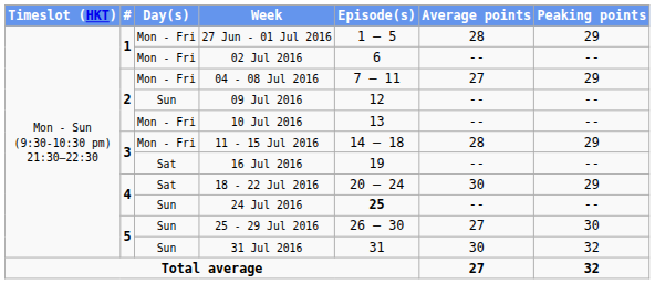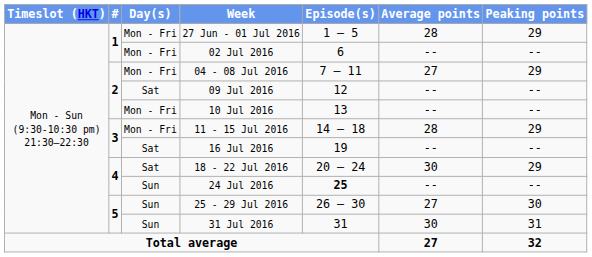 <table class="wikitable" style="text-align:center;">
 <tr style="background:cornflowerblue; color:white" align="center">
 </tr>
 <tr>
 <th style="background:cornflowerblue; color:white" align="center">Timeslot (<a href='#'>HKT</a>)</th>
 <th style="background:cornflowerblue; color:white" align="center">#</th>
 <th style="background:cornflowerblue; color:white" align="center">Day(s)</th>
 <th style="background:cornflowerblue; color:white" align="center">Week</th>
 <th style="background:cornflowerblue; color:white" align="center">Episode(s)</th>
 <th style="background:cornflowerblue; color:white" align="center">Average points</th>
 <th style="background:cornflowerblue; color:white" align="center">Peaking points</th>
 </tr>
 <tr>
 <td rowspan="11"><small>Mon - Sun<br>(9:30-10:30 pm)<br>21:30–22:30</small></td>
 <td rowspan="2"><strong>1</strong></td>
 <td><small>Mon - Fri</small></td>
 <td><small>27 Jun - 01 Jul 2016</small></td>
 <td>1 — 5</td>
 <td>28</td>
 <td>29</td>
 </tr>
 <tr>
 <td><small>Mon - Fri</small></td>
 <td><small>02 Jul 2016</small></td>
 <td>6</td>
 <td>--</td>
 <td>--</td>
 </tr>
 <tr>
 <td rowspan="3"><strong>2</strong></td>
 <td><small>Mon - Fri</small></td>
 <td><small>04 - 08 Jul 2016</small></td>
 <td>7 — 11</td>
 <td>27</td>
 <td>29</td>
 </tr>
 <tr>
-<td><small>Sun</small></td>
+<td><small>Sat</small></td>
 <td><small>09 Jul 2016</small></td>
 <td>12</td>
 <td>--</td>
 <td>--</td>
 </tr>
 <tr>
 <td><small>Mon - Fri</small></td>
 <td><small>10 Jul 2016</small></td>
 <td>13</td>
 <td>--</td>
 <td>--</td>
 </tr>
 <tr>
 <td rowspan="2"><strong>3</strong></td>
 <td><small>Mon - Fri</small></td>
 <td><small>11 - 15 Jul 2016</small></td>
 <td>14 — 18</td>
 <td>28</td>
 <td>29</td>
 </tr>
 <tr>
 <td><small>Sat</small></td>
 <td><small>16 Jul 2016</small></td>
 <td>19</td>
 <td>--</td>
 <td>--</td>
 </tr>
 <tr>
 <td rowspan="2"><strong>4</strong></td>
 <td><small>Sat</small></td>
 <td><small>18 - 22 Jul 2016</small></td>
 <td>20 — 24</td>
 <td>30</td>
 <td>29</td>
 </tr>
 <tr>
 <td><small>Sun</small></td>
 <td><small>24 Jul 2016</small></td>
 <td><strong>25</strong></td>
 <td>--</td>
 <td>--</td>
 </tr>
 <tr>
 <td rowspan="2"><strong>5</strong></td>
 <td><small>Sun</small></td>
 <td><small>25 - 29 Jul 2016</small></td>
 <td>26 — 30</td>
 <td>27</td>
 <td>30</td>
 </tr>
 <tr>
 <td><small>Sun</small></td>
 <td><small>31 Jul 2016</small></td>
 <td>31</td>
 <td>30</td>
-<td>32</td>
+<td>31</td>
 </tr>
 <tr>
 <td colspan="5"><strong>Total average</strong></td>
 <td><strong>27 </strong></td>
 <td><strong>32 </strong></td>
 </tr>
 </table>
